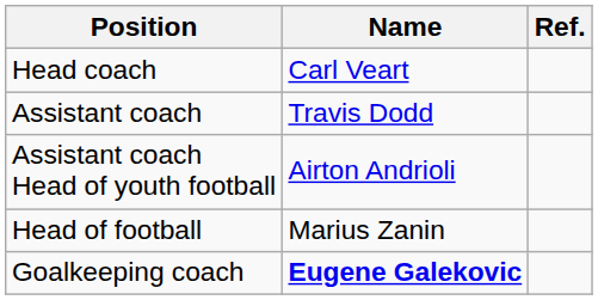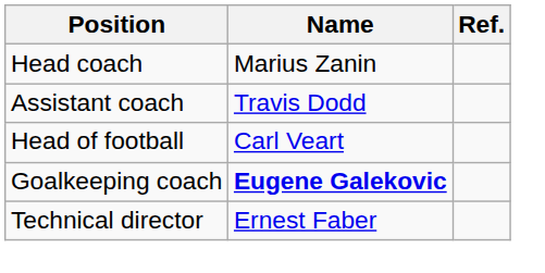 <table class="wikitable">
 <tr>
 <th>Position</th>
 <th>Name</th>
 <th>Ref.</th>
 </tr>
 <tr>
 <td>Head coach</td>
-<td> <a href='#'>Carl Veart</a></td>
+<td> Marius Zanin</td>
 <td></td>
 </tr>
 <tr>
 <td>Assistant coach</td>
 <td> <a href='#'>Travis Dodd</a></td>
 <td></td>
 </tr>
 <tr>
-<td>Assistant coach<br>Head of youth football</td>
-<td> <a href='#'>Airton Andrioli</a></td>
-<td></td>
-</tr>
-<tr>
 <td>Head of football</td>
-<td> Marius Zanin</td>
+<td> <a href='#'>Carl Veart</a></td>
 <td></td>
 </tr>
 <tr>
 <td>Goalkeeping coach</td>
 <td><strong> <a href='#'>Eugene Galekovic</a></strong></td>
 <td></td>
 </tr>
+<tr>
+<td>Technical director</td>
+<td> <a href='#'>Ernest Faber</a></td>
+<td></td>
+</tr>
 </table>
